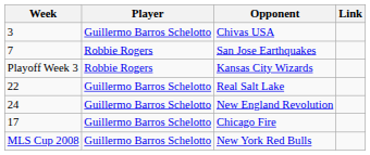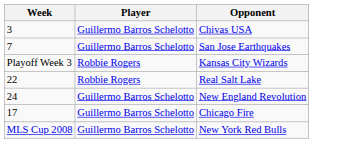 <table class=wikitable>
 <tr>
 <th>Week</th>
 <th>Player</th>
 <th>Opponent</th>
-<th>Link</th>
 </tr>
 <tr>
 <td>3</td>
 <td> <a href='#'>Guillermo Barros Schelotto</a></td>
 <td><a href='#'>Chivas USA</a></td>
-<td></td>
 </tr>
 <tr>
 <td>7</td>
-<td> <a href='#'>Robbie Rogers</a></td>
+<td> <a href='#'>Guillermo Barros Schelotto</a></td>
 <td><a href='#'>San Jose Earthquakes</a></td>
-<td></td>
 </tr>
 <tr>
 <td>Playoff Week 3</td>
 <td> <a href='#'>Robbie Rogers</a></td>
 <td><a href='#'>Kansas City Wizards</a></td>
-<td></td>
 </tr>
 <tr>
 <td>22</td>
-<td> <a href='#'>Guillermo Barros Schelotto</a></td>
+<td> <a href='#'>Robbie Rogers</a></td>
 <td><a href='#'>Real Salt Lake</a></td>
-<td></td>
 </tr>
 <tr>
 <td>24</td>
 <td> <a href='#'>Guillermo Barros Schelotto</a></td>
 <td><a href='#'>New England Revolution</a></td>
-<td></td>
 </tr>
 <tr>
 <td>17</td>
 <td> <a href='#'>Guillermo Barros Schelotto</a></td>
 <td><a href='#'>Chicago Fire</a></td>
-<td></td>
 </tr>
 <tr>
 <td><a href='#'>MLS Cup 2008</a></td>
 <td> <a href='#'>Guillermo Barros Schelotto</a></td>
 <td><a href='#'>New York Red Bulls</a></td>
-<td></td>
 </tr>
 </table>
